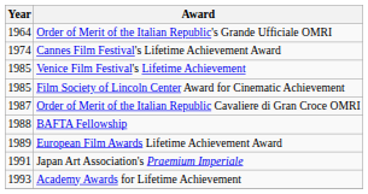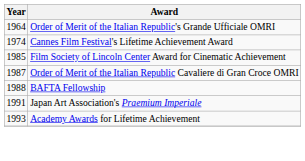 <table class="wikitable">
 <tr>
 <th>Year</th>
 <th>Award</th>
 </tr>
 <tr>
 <td>1964</td>
 <td><a href='#'>Order of Merit of the Italian Republic</a>'s Grande Ufficiale OMRI</td>
 </tr>
 <tr>
 <td>1974</td>
 <td><a href='#'>Cannes Film Festival</a>'s Lifetime Achievement Award</td>
 </tr>
 <tr>
 <td>1985</td>
-<td><a href='#'>Venice Film Festival</a>'s <a href='#'>Lifetime Achievement</a></td>
-</tr>
-<tr>
-<td>1985</td>
 <td><a href='#'>Film Society of Lincoln Center</a> Award for Cinematic Achievement</td>
 </tr>
 <tr>
 <td>1987</td>
 <td><a href='#'>Order of Merit of the Italian Republic</a> Cavaliere di Gran Croce OMRI</td>
 </tr>
 <tr>
 <td>1988</td>
 <td><a href='#'>BAFTA Fellowship</a></td>
-</tr>
-<tr>
-<td>1989</td>
-<td><a href='#'>European Film Awards</a> Lifetime Achievement Award</td>
 </tr>
 <tr>
 <td>1991</td>
 <td>Japan Art Association's <em><a href='#'>Praemium Imperiale</a></em></td>
 </tr>
 <tr>
 <td>1993</td>
 <td><a href='#'>Academy Awards</a> for Lifetime Achievement</td>
 </tr>
 <tr>
 </tr>
 </table>
